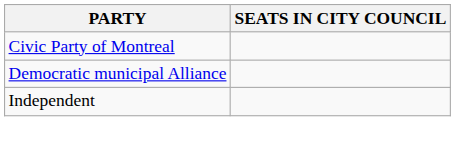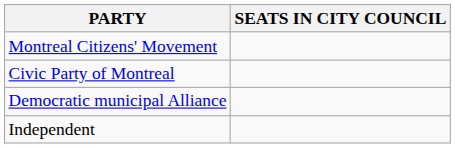 <table class="wikitable">
 <tr>
 <th>PARTY</th>
 <th>SEATS IN CITY COUNCIL</th>
+</tr>
+<tr>
+<td><a href='#'>Montreal Citizens' Movement</a></td>
+<td></td>
 </tr>
 <tr>
 <td><a href='#'>Civic Party of Montreal</a></td>
 <td></td>
 </tr>
 <tr>
 <td><a href='#'>Democratic municipal Alliance</a></td>
 <td></td>
 </tr>
 <tr>
 <td>Independent</td>
 <td></td>
 </tr>
 </table>
